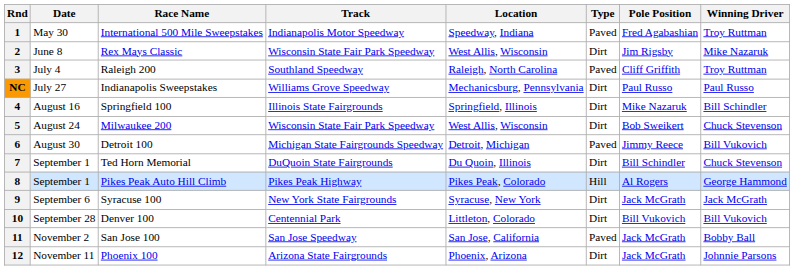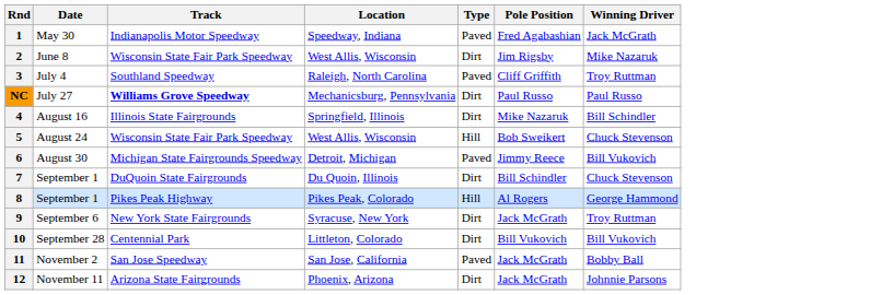 <table class="wikitable" style="font-size:85%">
 <tr>
 <th>Rnd</th>
 <th>Date</th>
-<th>Race Name</th>
 <th>Track</th>
 <th>Location</th>
 <th>Type</th>
 <th>Pole Position</th>
 <th>Winning Driver</th>
 </tr>
 <tr style="background:#FFFFFF;">
 <th>1</th>
 <td>May 30</td>
-<td> <a href='#'>International 500 Mile Sweepstakes</a></td>
 <td><a href='#'>Indianapolis Motor Speedway</a></td>
 <td><a href='#'>Speedway</a>, <a href='#'>Indiana</a></td>
 <td>Paved</td>
 <td> <a href='#'>Fred Agabashian</a></td>
-<td> <a href='#'>Troy Ruttman</a></td>
+<td> <a href='#'>Jack McGrath</a></td>
 </tr>
 <tr style="background:#FFFFFF;">
 <th>2</th>
 <td>June 8</td>
-<td> <a href='#'>Rex Mays Classic</a></td>
 <td><a href='#'>Wisconsin State Fair Park Speedway</a></td>
 <td><a href='#'>West Allis</a>, <a href='#'>Wisconsin</a></td>
 <td>Dirt</td>
 <td> <a href='#'>Jim Rigsby</a></td>
 <td> <a href='#'>Mike Nazaruk</a></td>
 </tr>
 <tr style="background:#FFFFFF;">
 <th>3</th>
 <td>July 4</td>
-<td> Raleigh 200</td>
 <td><a href='#'>Southland Speedway</a></td>
 <td><a href='#'>Raleigh</a>, <a href='#'>North Carolina</a></td>
 <td>Paved</td>
 <td> <a href='#'>Cliff Griffith</a></td>
 <td> <a href='#'>Troy Ruttman</a></td>
 </tr>
 <tr style="background:#FFFFFF;">
 <th style="background:#fb9902; text-align:center;"><strong>NC</strong></th>
 <td>July 27</td>
-<td> Indianapolis Sweepstakes</td>
-<td><a href='#'>Williams Grove Speedway</a></td>
+<td><strong><a href='#'>Williams Grove Speedway</a></strong></td>
 <td><a href='#'>Mechanicsburg</a>, <a href='#'>Pennsylvania</a></td>
 <td>Dirt</td>
 <td> <a href='#'>Paul Russo</a></td>
 <td> <a href='#'>Paul Russo</a></td>
 </tr>
 <tr style="background:#FFFFFF;">
 <th>4</th>
 <td>August 16</td>
-<td> Springfield 100</td>
 <td><a href='#'>Illinois State Fairgrounds</a></td>
 <td><a href='#'>Springfield</a>, <a href='#'>Illinois</a></td>
 <td>Dirt</td>
 <td> <a href='#'>Mike Nazaruk</a></td>
 <td> <a href='#'>Bill Schindler</a></td>
 </tr>
 <tr style="background:#FFFFFF;">
 <th>5</th>
 <td>August 24</td>
-<td> <a href='#'>Milwaukee 200</a></td>
 <td><a href='#'>Wisconsin State Fair Park Speedway</a></td>
 <td><a href='#'>West Allis</a>, <a href='#'>Wisconsin</a></td>
-<td>Dirt</td>
+<td>Hill</td>
 <td> <a href='#'>Bob Sweikert</a></td>
 <td> <a href='#'>Chuck Stevenson</a></td>
 </tr>
 <tr style="background:#FFFFFF;">
 <th>6</th>
 <td>August 30</td>
-<td> Detroit 100</td>
 <td><a href='#'>Michigan State Fairgrounds Speedway</a></td>
 <td><a href='#'>Detroit</a>, <a href='#'>Michigan</a></td>
 <td>Paved</td>
 <td> <a href='#'>Jimmy Reece</a></td>
 <td> <a href='#'>Bill Vukovich</a></td>
 </tr>
 <tr style="background:#FFFFFF;">
 <th>7</th>
 <td>September 1</td>
-<td> Ted Horn Memorial</td>
 <td><a href='#'>DuQuoin State Fairgrounds</a></td>
 <td><a href='#'>Du Quoin</a>, <a href='#'>Illinois</a></td>
 <td>Dirt</td>
 <td> <a href='#'>Bill Schindler</a></td>
 <td> <a href='#'>Chuck Stevenson</a></td>
 </tr>
 <tr style="background:#D0E7FF;">
 <th>8</th>
 <td>September 1</td>
-<td> <a href='#'>Pikes Peak Auto Hill Climb</a></td>
 <td><a href='#'>Pikes Peak Highway</a></td>
 <td><a href='#'>Pikes Peak</a>, <a href='#'>Colorado</a></td>
 <td>Hill</td>
 <td> <a href='#'>Al Rogers</a></td>
 <td> <a href='#'>George Hammond</a></td>
 </tr>
 <tr style="background:#FFFFFF;">
 <th>9</th>
 <td>September 6</td>
-<td> Syracuse 100</td>
 <td><a href='#'>New York State Fairgrounds</a></td>
 <td><a href='#'>Syracuse</a>, <a href='#'>New York</a></td>
 <td>Dirt</td>
 <td> <a href='#'>Jack McGrath</a></td>
-<td> <a href='#'>Jack McGrath</a></td>
+<td> <a href='#'>Troy Ruttman</a></td>
 </tr>
 <tr style="background:#FFFFFF;">
 <th>10</th>
 <td>September 28</td>
-<td> Denver 100</td>
 <td><a href='#'>Centennial Park</a></td>
 <td><a href='#'>Littleton</a>, <a href='#'>Colorado</a></td>
 <td>Dirt</td>
 <td> <a href='#'>Bill Vukovich</a></td>
 <td> <a href='#'>Bill Vukovich</a></td>
 </tr>
 <tr style="background:#FFFFFF;">
 <th>11</th>
 <td>November 2</td>
-<td> San Jose 100</td>
 <td><a href='#'>San Jose Speedway</a></td>
 <td><a href='#'>San Jose</a>, <a href='#'>California</a></td>
 <td>Paved</td>
 <td> <a href='#'>Jack McGrath</a></td>
 <td> <a href='#'>Bobby Ball</a></td>
 </tr>
 <tr style="background:#FFFFFF;">
 <th>12</th>
 <td>November 11</td>
-<td> <a href='#'>Phoenix 100</a></td>
 <td><a href='#'>Arizona State Fairgrounds</a></td>
 <td><a href='#'>Phoenix</a>, <a href='#'>Arizona</a></td>
 <td>Dirt</td>
 <td> <a href='#'>Jack McGrath</a></td>
 <td> <a href='#'>Johnnie Parsons</a></td>
 </tr>
 </table>
